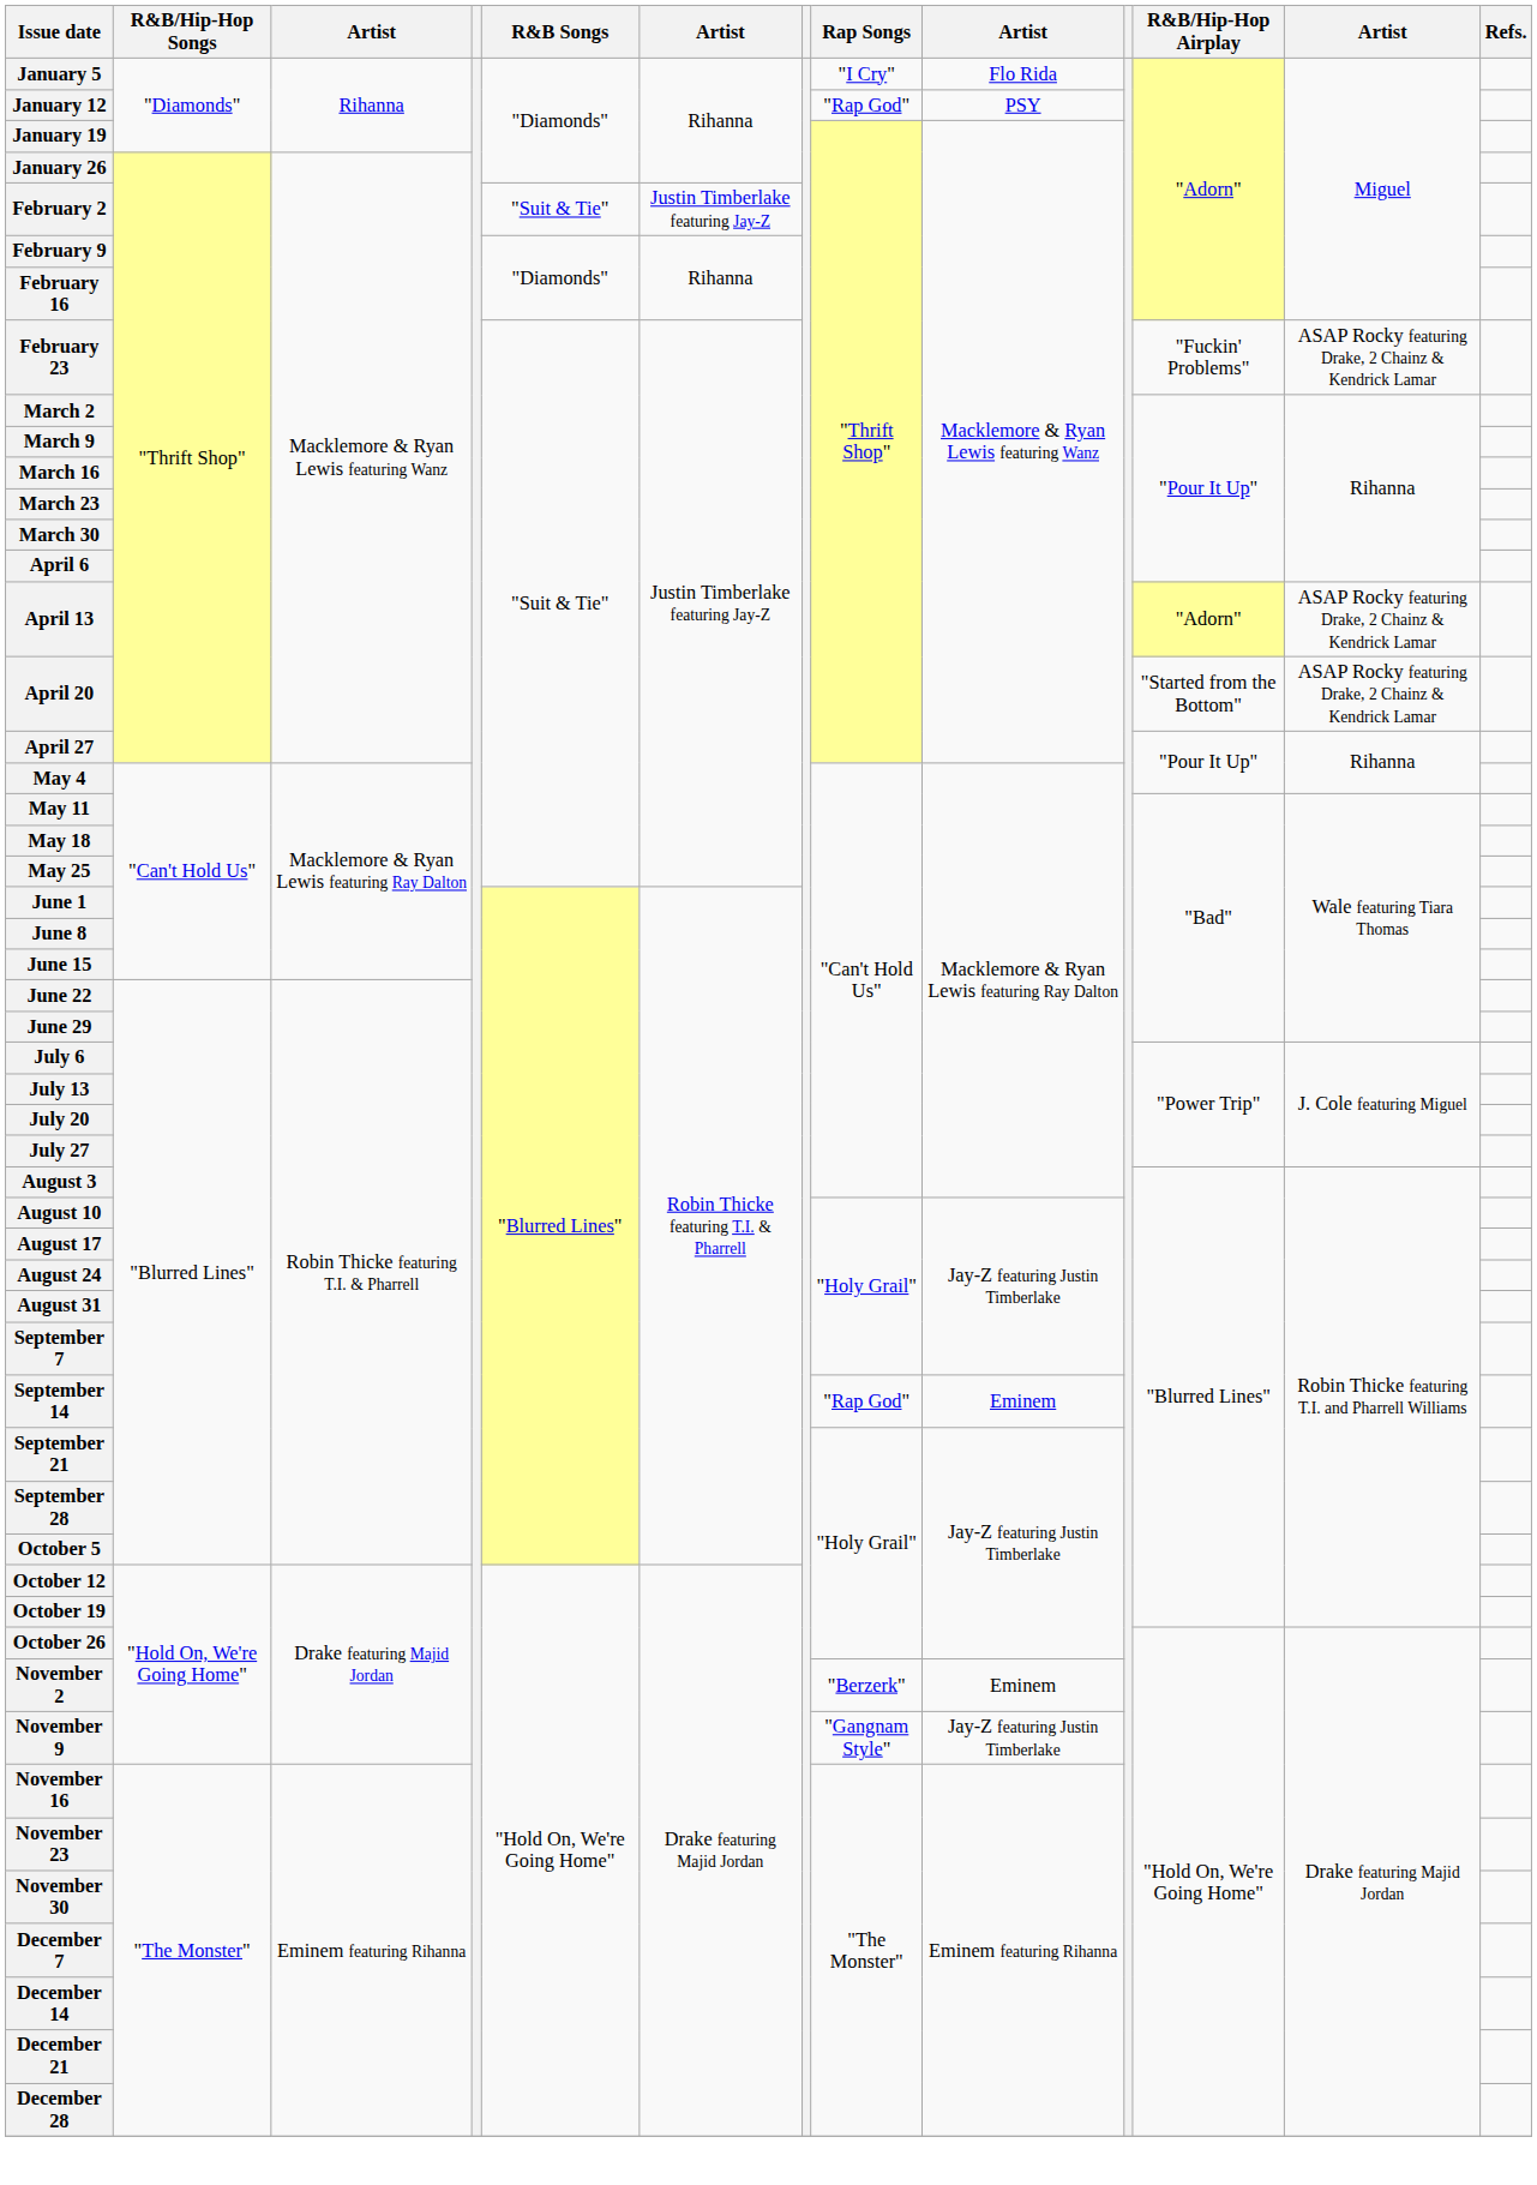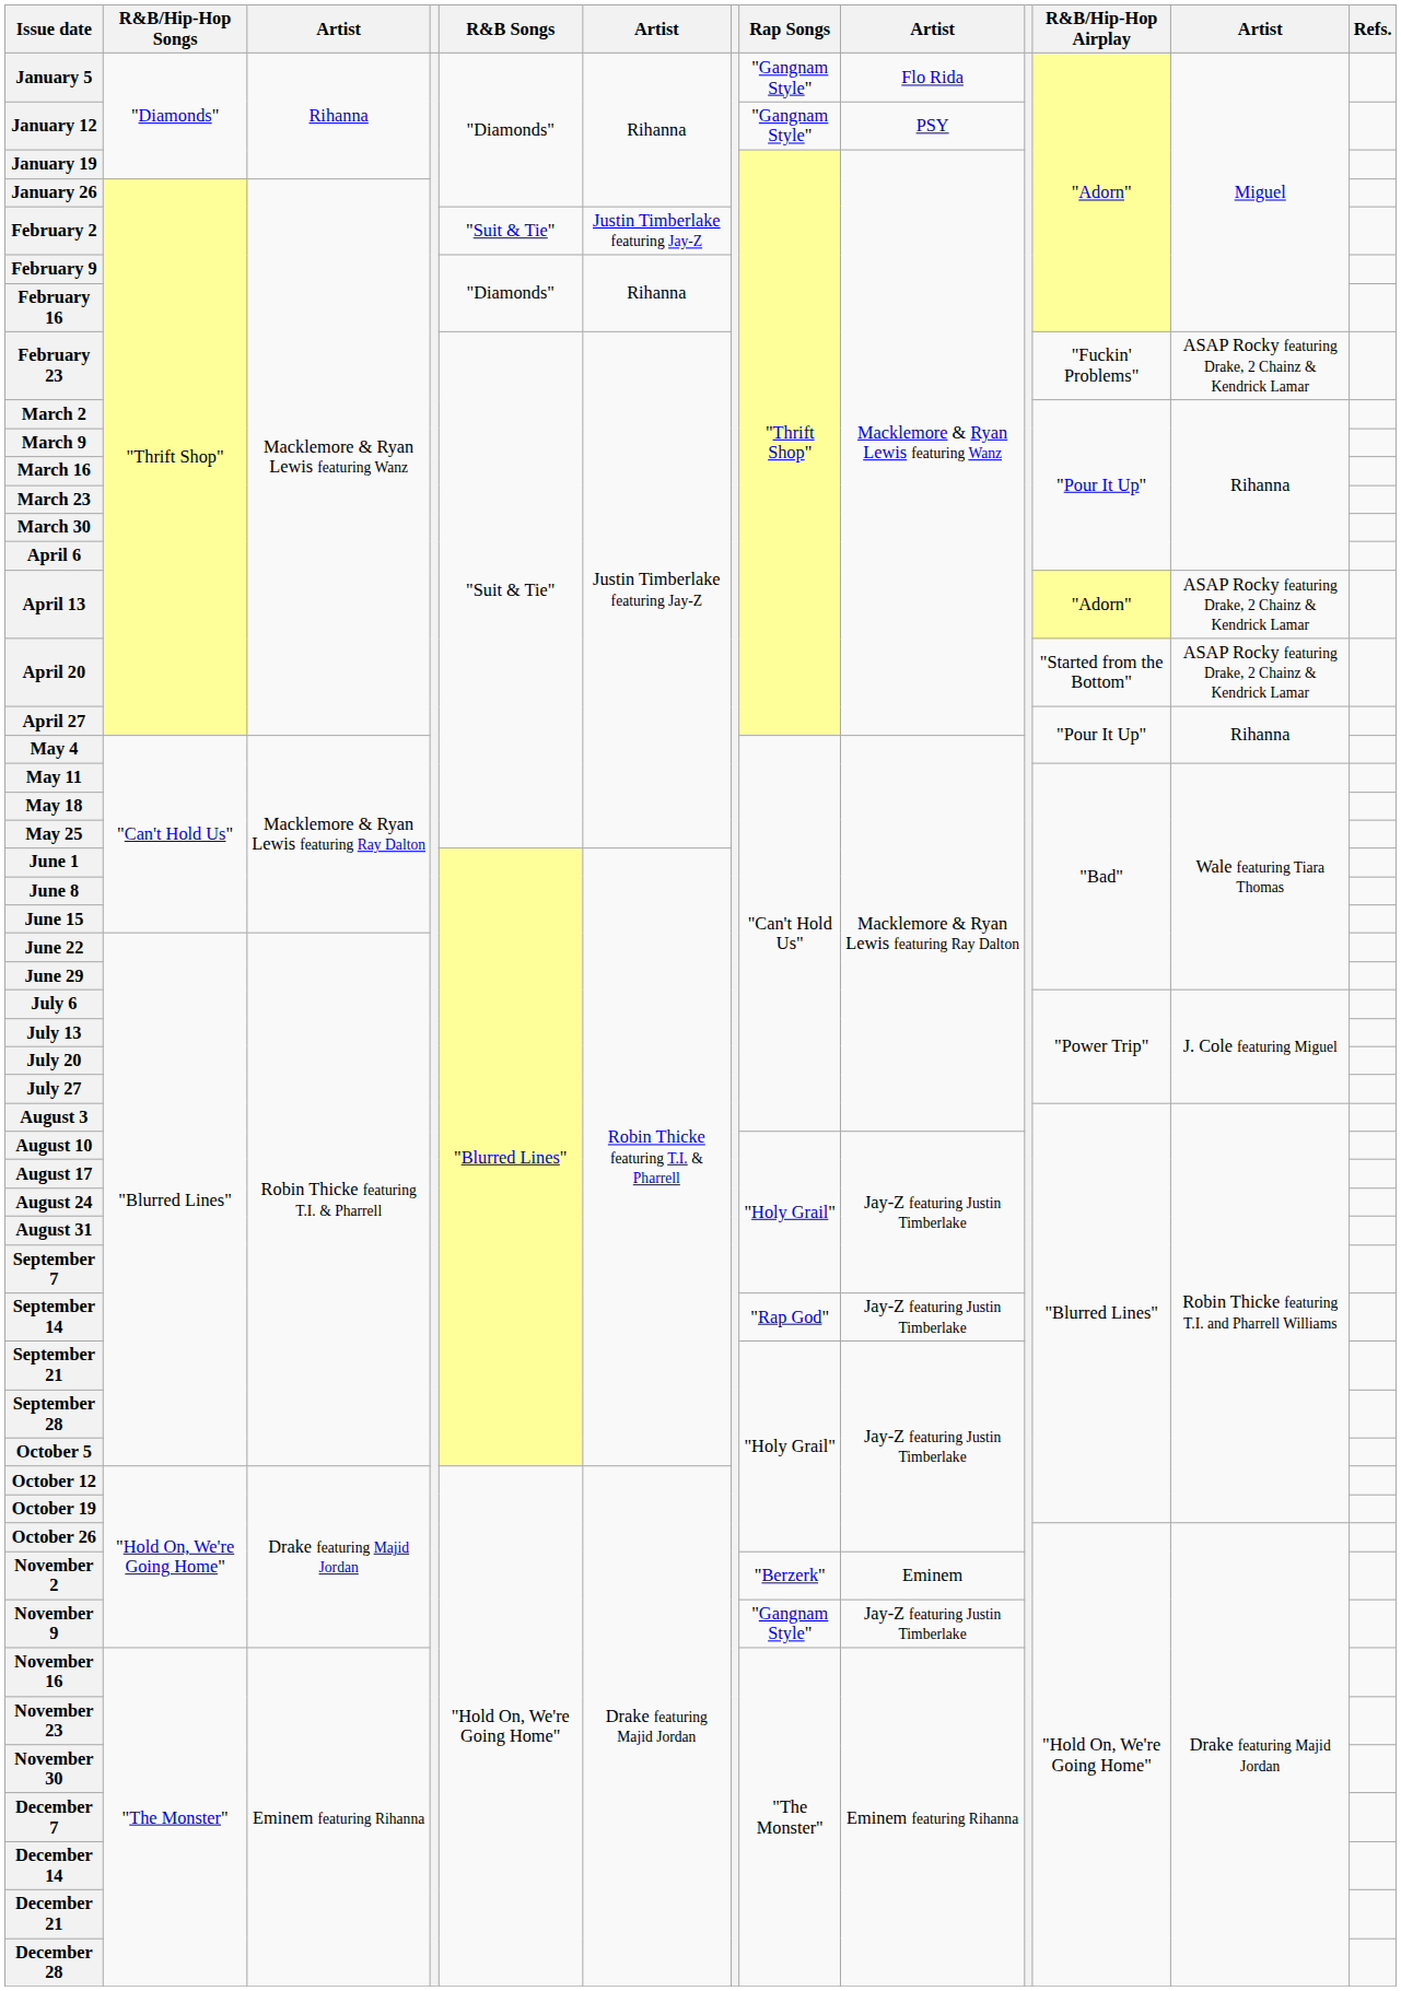 <table class="wikitable plainrowheaders" style="text-align:center;">
 <tr>
 <th>Issue date</th>
 <th>R&B/Hip-Hop Songs</th>
 <th>Artist</th>
 <th></th>
 <th>R&B Songs</th>
 <th>Artist</th>
 <th></th>
 <th>Rap Songs</th>
 <th>Artist</th>
 <th></th>
 <th>R&B/Hip-Hop Airplay</th>
 <th>Artist</th>
 <th>Refs.</th>
 </tr>
 <tr>
 <th scope=row>January 5</th>
 <td rowspan="3">"<a href='#'>Diamonds</a>"</td>
 <td rowspan="3"><a href='#'>Rihanna</a></td>
 <th scope=row rowspan="52"></th>
 <td rowspan="4">"Diamonds"</td>
 <td rowspan="4">Rihanna</td>
 <th scope=row rowspan="52"></th>
-<td>"<a href='#'>I Cry</a>"</td>
+<td>"<a href='#'>Gangnam Style</a>"</td>
 <td><a href='#'>Flo Rida</a></td>
 <th scope=row rowspan="52"></th>
 <td bgcolor=#FFFF99 rowspan="7">"<a href='#'>Adorn</a>" </td>
 <td rowspan="7"><a href='#'>Miguel</a></td>
 <td></td>
 </tr>
 <tr>
 <th scope=row>January 12</th>
-<td>"<a href='#'>Rap God</a>"</td>
+<td>"<a href='#'>Gangnam Style</a>"</td>
 <td><a href='#'>PSY</a></td>
 <td></td>
 </tr>
 <tr>
 <th scope=row>January 19</th>
 <td bgcolor=#FFFF99 rowspan="15">"<a href='#'>Thrift Shop</a>" </td>
 <td rowspan="15"><a href='#'>Macklemore</a> & <a href='#'>Ryan Lewis</a> <small> featuring <a href='#'>Wanz</a></small></td>
 <td></td>
 </tr>
 <tr>
 <th scope=row>January 26</th>
 <td bgcolor=#FFFF99 rowspan="14">"Thrift Shop" </td>
 <td rowspan="14">Macklemore & Ryan Lewis <small> featuring Wanz</small></td>
 <td></td>
 </tr>
 <tr>
 <th scope=row>February 2</th>
 <td>"<a href='#'>Suit & Tie</a>"</td>
 <td><a href='#'>Justin Timberlake</a> <small> featuring <a href='#'>Jay-Z</a></small></td>
 <td></td>
 </tr>
 <tr>
 <th scope=row>February 9</th>
 <td rowspan="2">"Diamonds"</td>
 <td rowspan="2">Rihanna</td>
 <td></td>
 </tr>
 <tr>
 <th scope=row>February 16</th>
 <td></td>
 </tr>
 <tr>
 <th scope=row>February 23</th>
 <td rowspan="14">"Suit & Tie"</td>
 <td rowspan="14">Justin Timberlake <small> featuring Jay-Z</small></td>
 <td>"Fuckin' Problems"</td>
 <td>ASAP Rocky <small> featuring Drake, 2 Chainz & Kendrick Lamar</small></td>
 <td></td>
 </tr>
 <tr>
 <th scope=row>March 2</th>
 <td rowspan="6">"<a href='#'>Pour It Up</a>"</td>
 <td rowspan="6">Rihanna</td>
 <td></td>
 </tr>
 <tr>
 <th scope=row>March 9</th>
 <td></td>
 </tr>
 <tr>
 <th scope=row>March 16</th>
 <td></td>
 </tr>
 <tr>
 <th scope=row>March 23</th>
 <td></td>
 </tr>
 <tr>
 <th scope=row>March 30</th>
 <td></td>
 </tr>
 <tr>
 <th scope=row>April 6</th>
 <td></td>
 </tr>
 <tr>
 <th scope=row>April 13</th>
 <td bgcolor=#FFFF99>"Adorn" </td>
 <td>ASAP Rocky <small> featuring Drake, 2 Chainz & Kendrick Lamar</small></td>
 <td></td>
 </tr>
 <tr>
 <th scope=row>April 20</th>
 <td>"Started from the Bottom"</td>
 <td>ASAP Rocky <small> featuring Drake, 2 Chainz & Kendrick Lamar</small></td>
 <td></td>
 </tr>
 <tr>
 <th scope=row>April 27</th>
 <td rowspan="2">"Pour It Up"</td>
 <td rowspan="2">Rihanna</td>
 <td></td>
 </tr>
 <tr>
 <th scope=row>May 4</th>
 <td rowspan="7">"<a href='#'>Can't Hold Us</a>"</td>
 <td rowspan="7">Macklemore & Ryan Lewis <small> featuring <a href='#'>Ray Dalton</a></small></td>
 <td rowspan="14">"Can't Hold Us"</td>
 <td rowspan="14">Macklemore & Ryan Lewis <small> featuring Ray Dalton</small></td>
 <td></td>
 </tr>
 <tr>
 <th scope=row>May 11</th>
 <td rowspan="8">"Bad"</td>
 <td rowspan="8">Wale <small> featuring Tiara Thomas</small></td>
 <td></td>
 </tr>
 <tr>
 <th scope=row>May 18</th>
 <td></td>
 </tr>
 <tr>
 <th scope=row>May 25</th>
 <td></td>
 </tr>
 <tr>
 <th scope=row>June 1</th>
 <td bgcolor=#FFFF99 rowspan="19">"<a href='#'>Blurred Lines</a>" </td>
 <td rowspan="19"><a href='#'>Robin Thicke</a> <small> featuring <a href='#'>T.I.</a> & <a href='#'>Pharrell</a></small></td>
 <td></td>
 </tr>
 <tr>
 <th scope=row>June 8</th>
 <td></td>
 </tr>
 <tr>
 <th scope=row>June 15</th>
 <td></td>
 </tr>
 <tr>
 <th scope=row>June 22</th>
 <td rowspan="16">"Blurred Lines"</td>
 <td rowspan="16">Robin Thicke <small> featuring T.I. & Pharrell</small></td>
 <td></td>
 </tr>
 <tr>
 <th scope=row>June 29</th>
 <td></td>
 </tr>
 <tr>
 <th scope=row>July 6</th>
 <td rowspan="4">"Power Trip"</td>
 <td rowspan="4">J. Cole <small> featuring Miguel</small></td>
 <td></td>
 </tr>
 <tr>
 <th scope=row>July 13</th>
 <td></td>
 </tr>
 <tr>
 <th scope=row>July 20</th>
 <td></td>
 </tr>
 <tr>
 <th scope=row>July 27</th>
 <td></td>
 </tr>
 <tr>
 <th scope=row>August 3</th>
 <td rowspan="12">"Blurred Lines"</td>
 <td rowspan="12">Robin Thicke <small> featuring T.I. and Pharrell Williams</small></td>
 <td></td>
 </tr>
 <tr>
 <th scope=row>August 10</th>
 <td rowspan="5">"<a href='#'>Holy Grail</a>"</td>
 <td rowspan="5">Jay-Z <small> featuring Justin Timberlake</small></td>
 <td></td>
 </tr>
 <tr>
 <th scope=row>August 17</th>
 <td></td>
 </tr>
 <tr>
 <th scope=row>August 24</th>
 <td></td>
 </tr>
 <tr>
 <th scope=row>August 31</th>
 <td></td>
 </tr>
 <tr>
 <th scope=row>September 7</th>
 <td></td>
 </tr>
 <tr>
 <th scope=row>September 14</th>
 <td>"<a href='#'>Rap God</a>"</td>
-<td rowspan="1"><a href='#'>Eminem</a></td>
+<td rowspan="1">Jay-Z <small> featuring Justin Timberlake</small></td>
 <td></td>
 </tr>
 <tr>
 <th scope=row>September 21</th>
 <td rowspan="6">"Holy Grail"</td>
 <td rowspan="6">Jay-Z <small> featuring Justin Timberlake</small></td>
 <td></td>
 </tr>
 <tr>
 <th scope=row>September 28</th>
 <td></td>
 </tr>
 <tr>
 <th scope=row>October 5</th>
 <td></td>
 </tr>
 <tr>
 <th scope=row>October 12</th>
 <td rowspan="5">"<a href='#'>Hold On, We're Going Home</a>"</td>
 <td rowspan="5">Drake <small> featuring <a href='#'>Majid Jordan</a></small></td>
 <td rowspan="12">"Hold On, We're Going Home"</td>
 <td rowspan="12">Drake <small> featuring Majid Jordan</small></td>
 <td></td>
 </tr>
 <tr>
 <th scope=row>October 19</th>
 <td></td>
 </tr>
 <tr>
 <th scope=row>October 26</th>
 <td rowspan="10">"Hold On, We're Going Home"</td>
 <td rowspan="10">Drake <small> featuring Majid Jordan</small></td>
 <td></td>
 </tr>
 <tr>
 <th scope=row>November 2</th>
 <td rowspan="1">"<a href='#'>Berzerk</a>"</td>
 <td>Eminem</td>
 <td></td>
 </tr>
 <tr>
 <th scope=row>November 9</th>
 <td>"<a href='#'>Gangnam Style</a>"</td>
 <td rowspan="1">Jay-Z <small> featuring Justin Timberlake</small></td>
 <td></td>
 </tr>
 <tr>
 <th scope=row>November 16</th>
 <td rowspan="7">"<a href='#'>The Monster</a>"</td>
 <td rowspan="7">Eminem <small> featuring Rihanna</small></td>
 <td rowspan="7">"The Monster"</td>
 <td rowspan="7">Eminem <small> featuring Rihanna</small></td>
 <td></td>
 </tr>
 <tr>
 <th scope=row>November 23</th>
 <td></td>
 </tr>
 <tr>
 <th scope=row>November 30</th>
 <td></td>
 </tr>
 <tr>
 <th scope=row>December 7</th>
 <td></td>
 </tr>
 <tr>
 <th scope=row>December 14</th>
 <td></td>
 </tr>
 <tr>
 <th scope=row>December 21</th>
 <td></td>
 </tr>
 <tr>
 <th scope="row">December 28</th>
 <td></td>
 </tr>
 <tr>
 </tr>
 </table>
